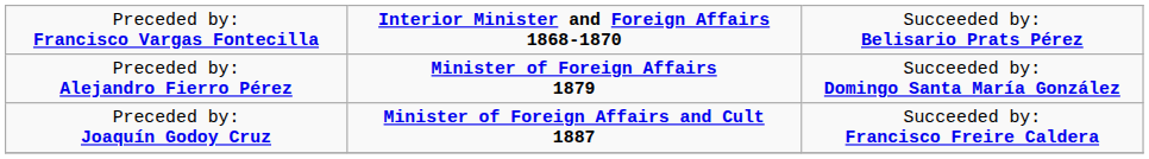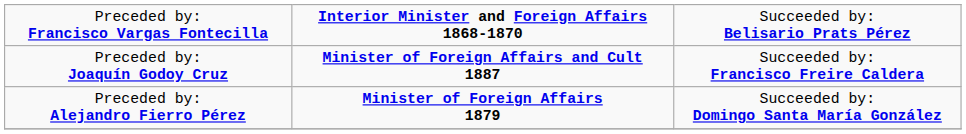 <table class="wikitable" border=1 align="center" width=95%>
 <tr>
 <td width="30%" align="center">Preceded by:<br><strong><a href='#'>Francisco Vargas Fontecilla</a> </strong></td>
 <td width="40%" align="center"><strong><a href='#'>Interior Minister</a> and <a href='#'>Foreign Affairs</a></strong><br><strong>1868-1870</strong></td>
 <td width="30%" align="center">Succeeded by:<br><strong><a href='#'>Belisario Prats Pérez</a></strong></td>
 </tr>
 <tr>
+<td width="30%" align="center">Preceded by:<br><strong><a href='#'>Joaquín Godoy Cruz</a> </strong></td>
+<td width="40%" align="center"><strong><a href='#'>Minister of Foreign Affairs and Cult</a></strong><br><strong>1887</strong></td>
+<td width="30%" align="center">Succeeded by:<br><strong><a href='#'>Francisco Freire Caldera</a></strong></td>
+</tr>
+<tr>
 <td width="30%" align="center">Preceded by:<br><strong><a href='#'>Alejandro Fierro Pérez</a></strong></td>
 <td width="40%" align="center"><strong><a href='#'>Minister of Foreign Affairs</a></strong><br><strong>1879</strong></td>
 <td width="30%" align="center">Succeeded by:<br><strong><a href='#'>Domingo Santa María González</a></strong></td>
 </tr>
 <tr>
-<td width="30%" align="center">Preceded by:<br><strong><a href='#'>Joaquín Godoy Cruz</a> </strong></td>
-<td width="40%" align="center"><strong><a href='#'>Minister of Foreign Affairs and Cult</a></strong><br><strong>1887</strong></td>
-<td width="30%" align="center">Succeeded by:<br><strong><a href='#'>Francisco Freire Caldera</a></strong></td>
-</tr>
-<tr>
 </tr>
 </table>
